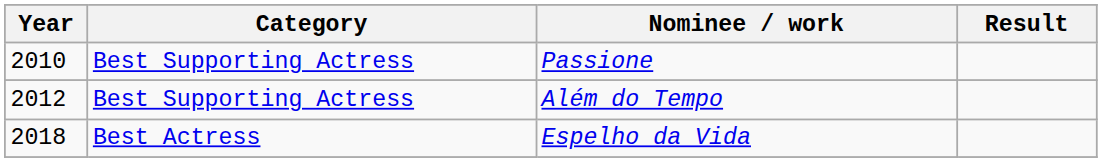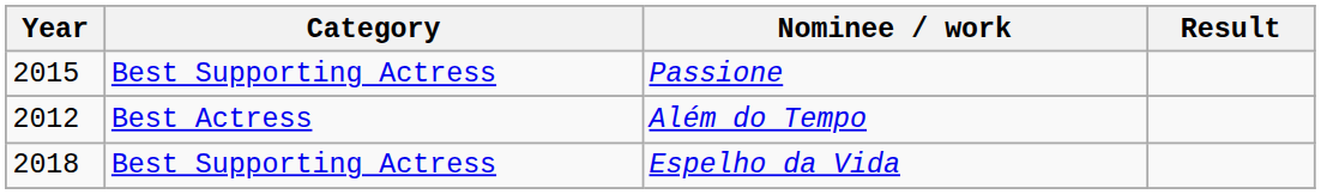 <table class=wikitable>
 <tr>
 <th Width=5%>Year</th>
 <th Width=32%>Category</th>
 <th Width=30%>Nominee / work</th>
 <th Width=10%>Result</th>
 </tr>
 <tr>
-<td>2010</td>
+<td>2015</td>
 <td><a href='#'>Best Supporting Actress</a></td>
 <td><em><a href='#'>Passione</a></em></td>
 <td></td>
 </tr>
 <tr>
 <td>2012</td>
-<td><a href='#'>Best Supporting Actress</a></td>
+<td><a href='#'>Best Actress</a></td>
 <td><em><a href='#'>Além do Tempo</a></em></td>
 <td></td>
 </tr>
 <tr>
 <td>2018</td>
-<td><a href='#'>Best Actress</a></td>
+<td><a href='#'>Best Supporting Actress</a></td>
 <td><em><a href='#'>Espelho da Vida</a></em></td>
 <td></td>
 </tr>
 </table>
